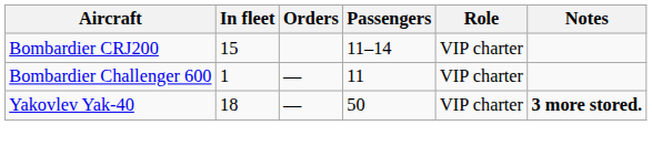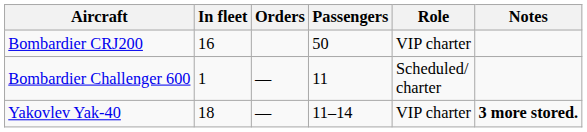 <table class="wikitable">
 <tr>
 <th>Aircraft</th>
 <th>In fleet</th>
 <th>Orders</th>
 <th>Passengers</th>
 <th>Role</th>
 <th>Notes</th>
 </tr>
 <tr>
 <td><a href='#'>Bombardier CRJ200</a></td>
-<td>15</td>
+<td>16</td>
 <td></td>
-<td>11–14</td>
+<td>50</td>
 <td>VIP charter</td>
 <td></td>
 </tr>
 <tr>
 <td><a href='#'>Bombardier Challenger 600</a></td>
 <td>1</td>
 <td>—</td>
 <td>11</td>
-<td>VIP charter</td>
+<td>Scheduled/<br>charter</td>
 <td></td>
 </tr>
 <tr>
 <td><a href='#'>Yakovlev Yak-40</a></td>
 <td>18</td>
 <td>—</td>
-<td>50</td>
+<td>11–14</td>
 <td>VIP charter</td>
 <td><strong>3 more stored.</strong></td>
 </tr>
 </table>
